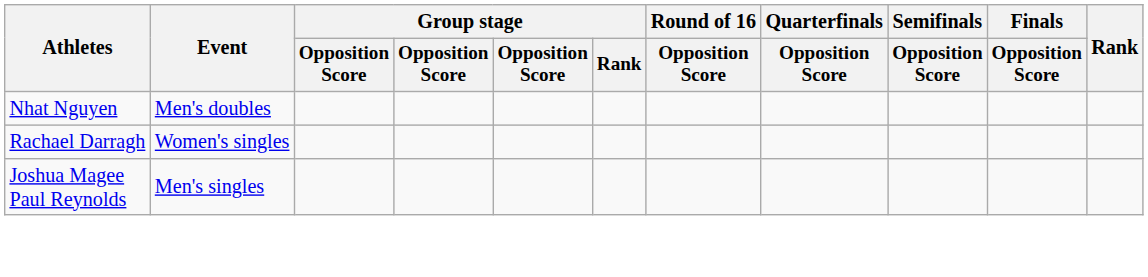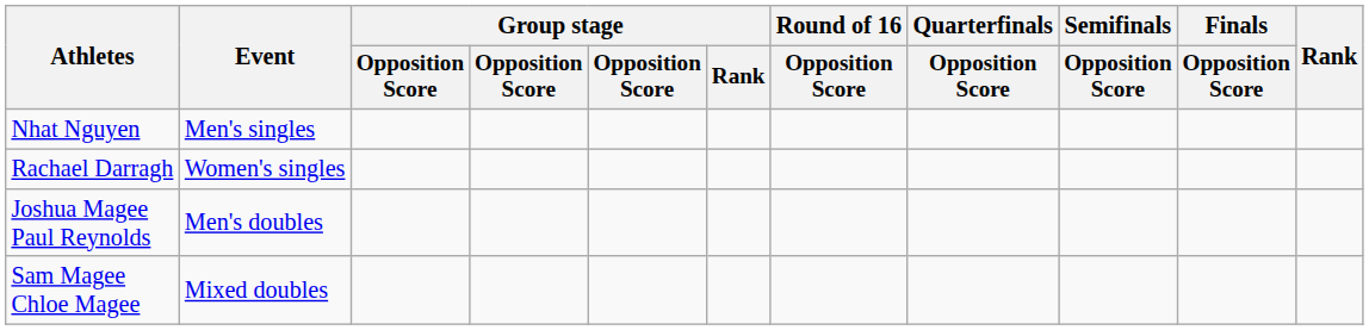 <table class=wikitable style="font-size:90%">
 <tr>
 <th rowspan="2">Athletes</th>
 <th rowspan="2">Event</th>
 <th colspan="4">Group stage</th>
 <th>Round of 16</th>
 <th>Quarterfinals</th>
 <th>Semifinals</th>
 <th>Finals</th>
 <th rowspan="2">Rank</th>
 </tr>
 <tr style="font-size:95%">
 <th>Opposition<br>Score</th>
 <th>Opposition<br>Score</th>
 <th>Opposition<br>Score</th>
 <th>Rank</th>
 <th>Opposition<br>Score</th>
 <th>Opposition<br>Score</th>
 <th>Opposition<br>Score</th>
 <th>Opposition<br>Score</th>
 </tr>
 <tr align=center>
 <td align=left><a href='#'>Nhat Nguyen</a></td>
-<td align=left><a href='#'>Men's doubles</a></td>
+<td align=left><a href='#'>Men's singles</a></td>
 <td><br></td>
 <td><br></td>
 <td><br></td>
 <td></td>
 <td></td>
 <td></td>
 <td></td>
 <td></td>
 <td></td>
 </tr>
 <tr align=center>
 <td align=left><a href='#'>Rachael Darragh</a></td>
 <td align=left><a href='#'>Women's singles</a></td>
 <td><br></td>
 <td><br></td>
 <td><br></td>
 <td></td>
 <td></td>
 <td></td>
 <td></td>
 <td></td>
 <td></td>
 </tr>
 <tr align=center>
 <td align=left><a href='#'>Joshua Magee</a><br><a href='#'>Paul Reynolds</a></td>
-<td align=left><a href='#'>Men's singles</a></td>
+<td align=left><a href='#'>Men's doubles</a></td>
+<td><br></td>
+<td><br></td>
+<td><br></td>
+<td></td>
+<td></td>
+<td></td>
+<td></td>
+<td></td>
+<td></td>
+</tr>
+<tr align=center>
+<td align=left><a href='#'>Sam Magee</a><br><a href='#'>Chloe Magee</a></td>
+<td align=left><a href='#'>Mixed doubles</a></td>
 <td><br></td>
 <td><br></td>
 <td><br></td>
 <td></td>
 <td></td>
 <td></td>
 <td></td>
 <td></td>
 <td></td>
 </tr>
 </table>
